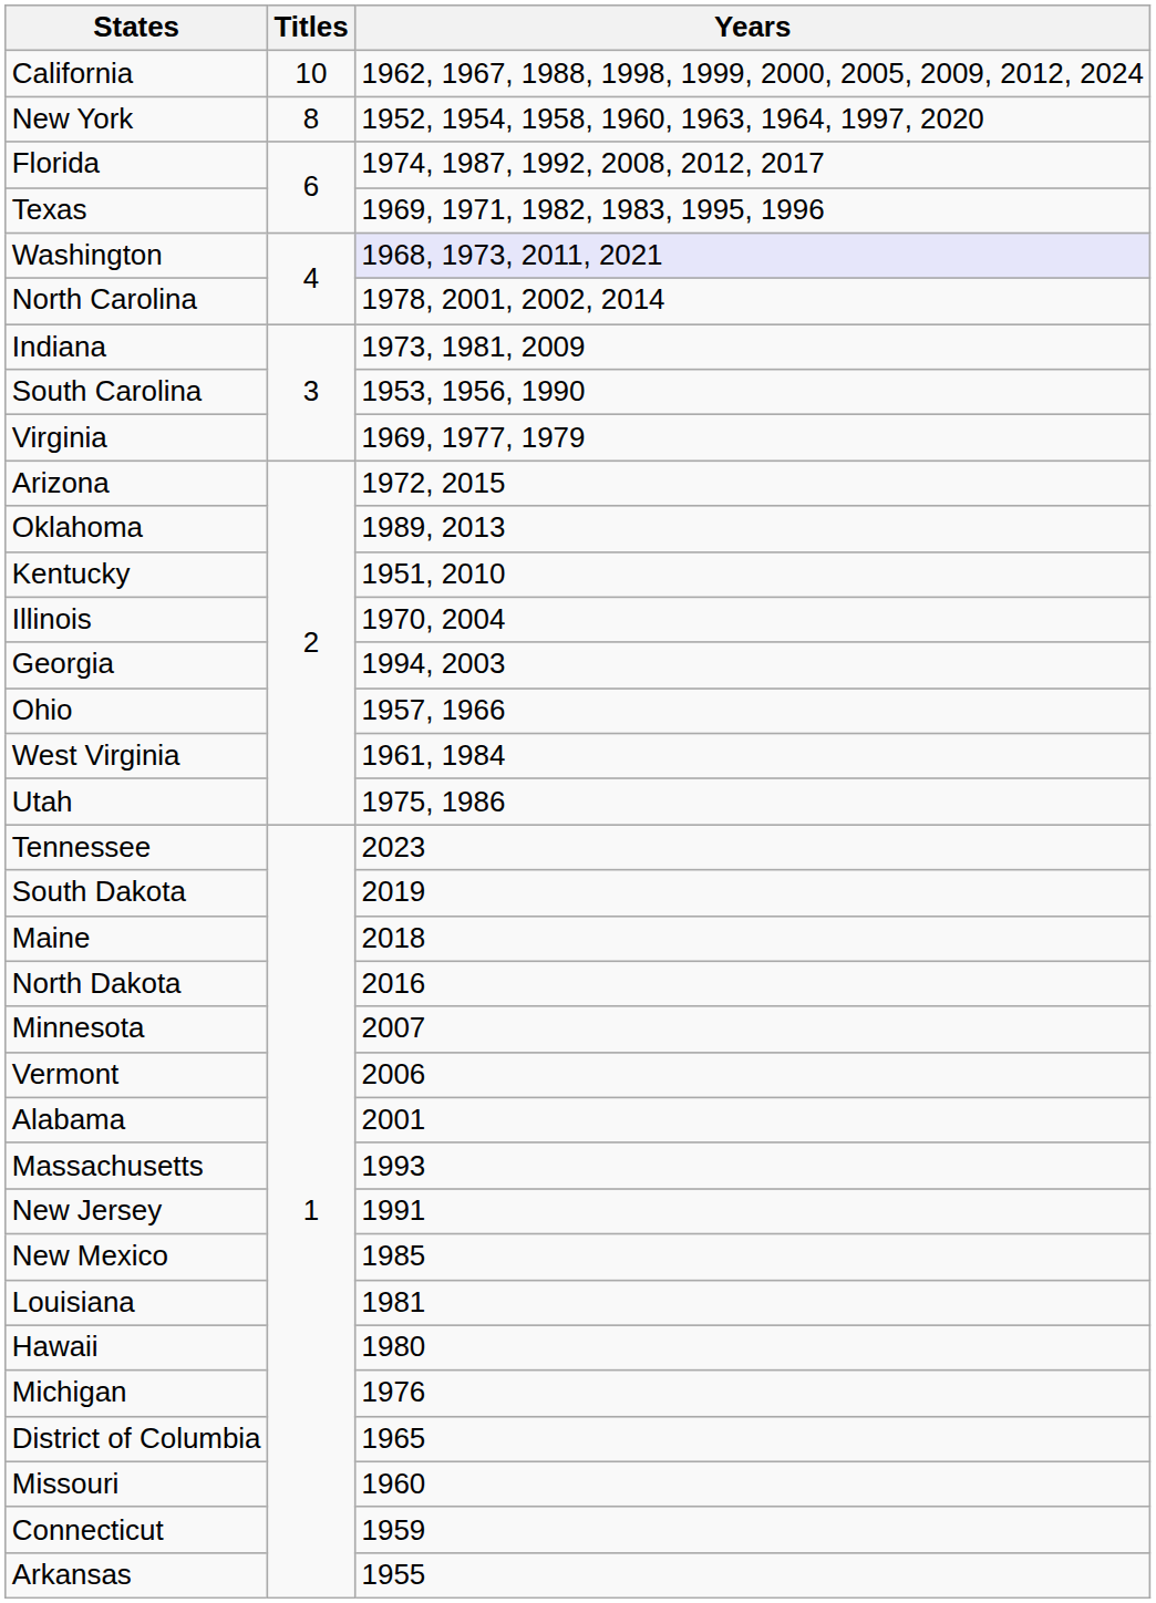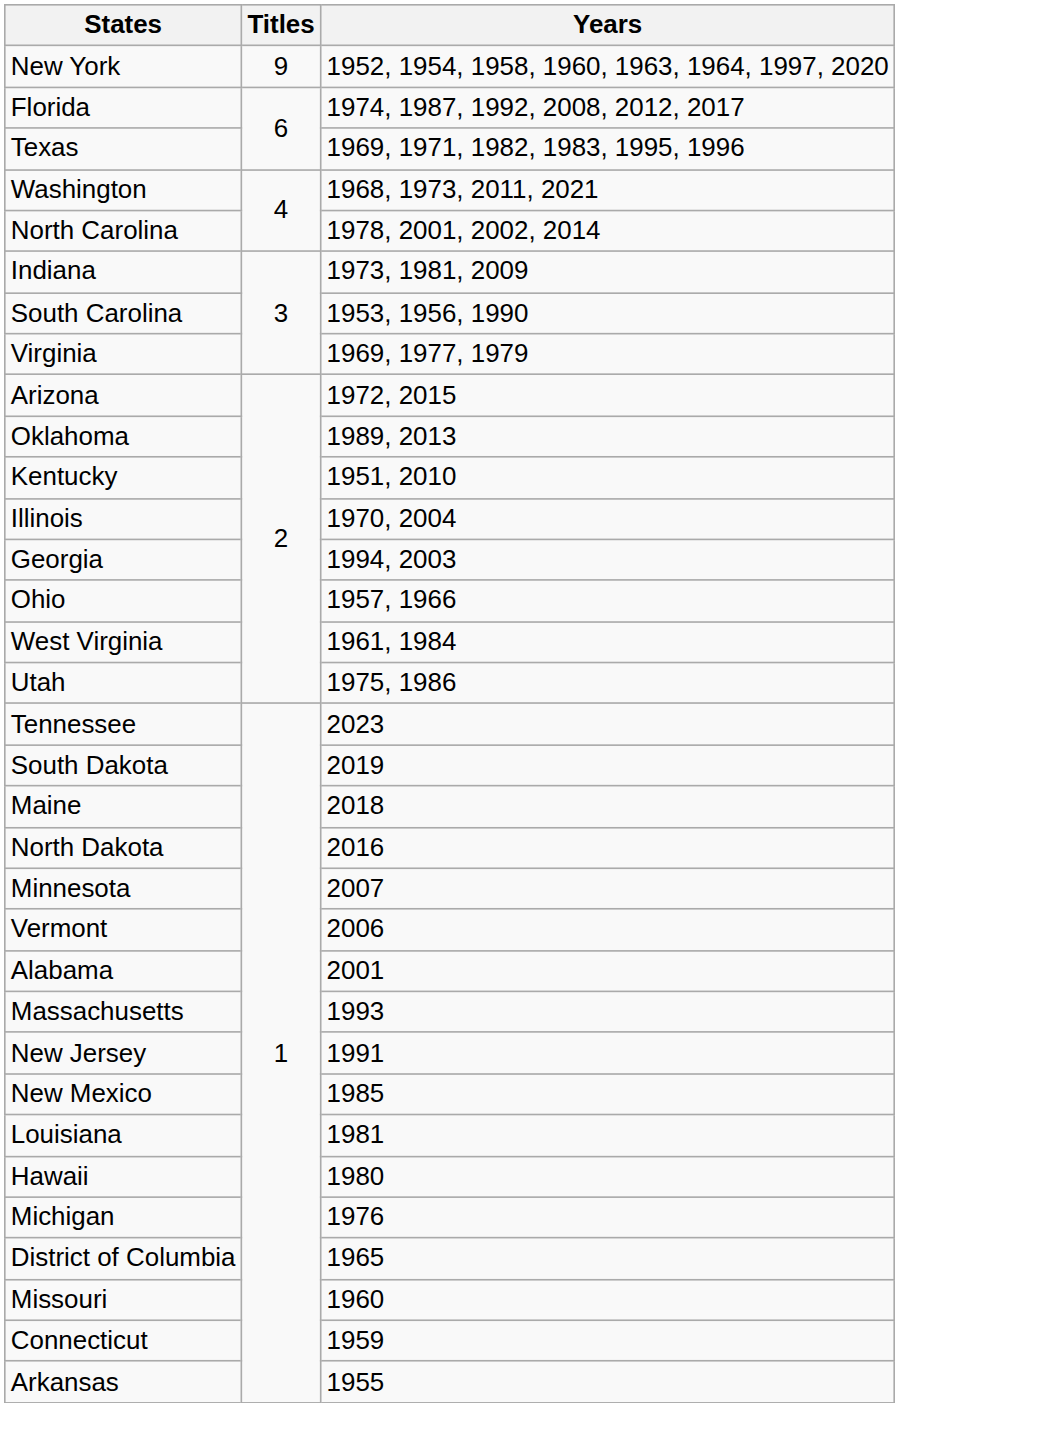 <table class="wikitable">
 <tr>
 <th>States</th>
 <th>Titles</th>
 <th>Years</th>
 </tr>
 <tr>
-<td>California</td>
-<td style="text-align:center;">10</td>
-<td>1962, 1967, 1988, 1998, 1999, 2000, 2005, 2009, 2012, 2024</td>
-</tr>
-<tr>
 <td>New York</td>
-<td style="text-align:center;">8</td>
+<td style="text-align:center;">9</td>
 <td>1952, 1954, 1958, 1960, 1963, 1964, 1997, 2020</td>
 </tr>
 <tr>
 <td>Florida</td>
 <td rowspan="2" style="text-align:center;">6</td>
 <td>1974, 1987, 1992, 2008, 2012, 2017</td>
 </tr>
 <tr>
 <td>Texas</td>
 <td>1969, 1971, 1982, 1983, 1995, 1996</td>
 </tr>
 <tr>
 <td>Washington</td>
 <td rowspan="2" style="text-align:center;">4</td>
-<td style="background: lavender;">1968, 1973, 2011, 2021</td>
+<td>1968, 1973, 2011, 2021</td>
 </tr>
 <tr>
 <td>North Carolina</td>
 <td>1978, 2001, 2002, 2014</td>
 </tr>
 <tr>
 <td>Indiana</td>
 <td rowspan="3" style="text-align:center;">3</td>
 <td>1973, 1981, 2009</td>
 </tr>
 <tr>
 <td>South Carolina</td>
 <td>1953, 1956, 1990</td>
 </tr>
 <tr>
 <td>Virginia</td>
 <td>1969, 1977, 1979</td>
 </tr>
 <tr>
 <td>Arizona</td>
 <td rowspan="8" style="text-align:center;">2</td>
 <td>1972, 2015</td>
 </tr>
 <tr>
 <td>Oklahoma</td>
 <td>1989, 2013</td>
 </tr>
 <tr>
 <td>Kentucky</td>
 <td>1951, 2010</td>
 </tr>
 <tr>
 <td>Illinois</td>
 <td>1970, 2004</td>
 </tr>
 <tr>
 <td>Georgia</td>
 <td>1994, 2003</td>
 </tr>
 <tr>
 <td>Ohio</td>
 <td>1957, 1966</td>
 </tr>
 <tr>
 <td>West Virginia</td>
 <td>1961, 1984</td>
 </tr>
 <tr>
 <td>Utah</td>
 <td>1975, 1986</td>
 </tr>
 <tr>
 <td>Tennessee</td>
 <td rowspan="19" style="text-align:center;">1</td>
 <td>2023</td>
 </tr>
 <tr>
 <td>South Dakota</td>
 <td>2019</td>
 </tr>
 <tr>
 <td>Maine</td>
 <td>2018</td>
 </tr>
 <tr>
 <td>North Dakota</td>
 <td>2016</td>
 </tr>
 <tr>
 <td>Minnesota</td>
 <td>2007</td>
 </tr>
 <tr>
 <td>Vermont</td>
 <td>2006</td>
 </tr>
 <tr>
 <td>Alabama</td>
 <td>2001</td>
 </tr>
 <tr>
 <td>Massachusetts</td>
 <td>1993</td>
 </tr>
 <tr>
 <td>New Jersey</td>
 <td>1991</td>
 </tr>
 <tr>
 <td>New Mexico</td>
 <td>1985</td>
 </tr>
 <tr>
 <td>Louisiana</td>
 <td>1981</td>
 </tr>
 <tr>
 <td>Hawaii</td>
 <td>1980</td>
 </tr>
 <tr>
 <td>Michigan</td>
 <td>1976</td>
 </tr>
 <tr>
 <td>District of Columbia</td>
 <td>1965</td>
 </tr>
 <tr>
 <td>Missouri</td>
 <td>1960</td>
 </tr>
 <tr>
 <td>Connecticut</td>
 <td>1959</td>
 </tr>
 <tr>
 <td>Arkansas</td>
 <td>1955</td>
 </tr>
 </table>
